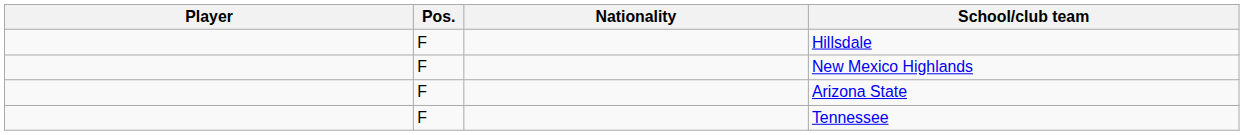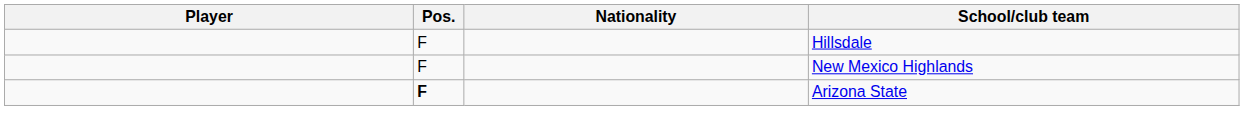 <table class="wikitable sortable sortable">
 <tr>
 <th style="width:19%;">Player</th>
 <th style="width:1%;">Pos.</th>
 <th style="width:16%;">Nationality</th>
 <th style="width:20%;">School/club team</th>
 </tr>
 <tr>
 <td></td>
 <td>F</td>
 <td></td>
 <td><a href='#'>Hillsdale</a></td>
 </tr>
 <tr>
 <td></td>
 <td>F</td>
 <td></td>
 <td><a href='#'>New Mexico Highlands</a></td>
 </tr>
 <tr>
 <td></td>
-<td>F</td>
+<td><strong>F</strong></td>
 <td></td>
 <td><a href='#'>Arizona State</a></td>
 </tr>
-<tr>
-<td></td>
-<td>F</td>
-<td></td>
-<td><a href='#'>Tennessee</a></td>
-</tr>
 </table>
